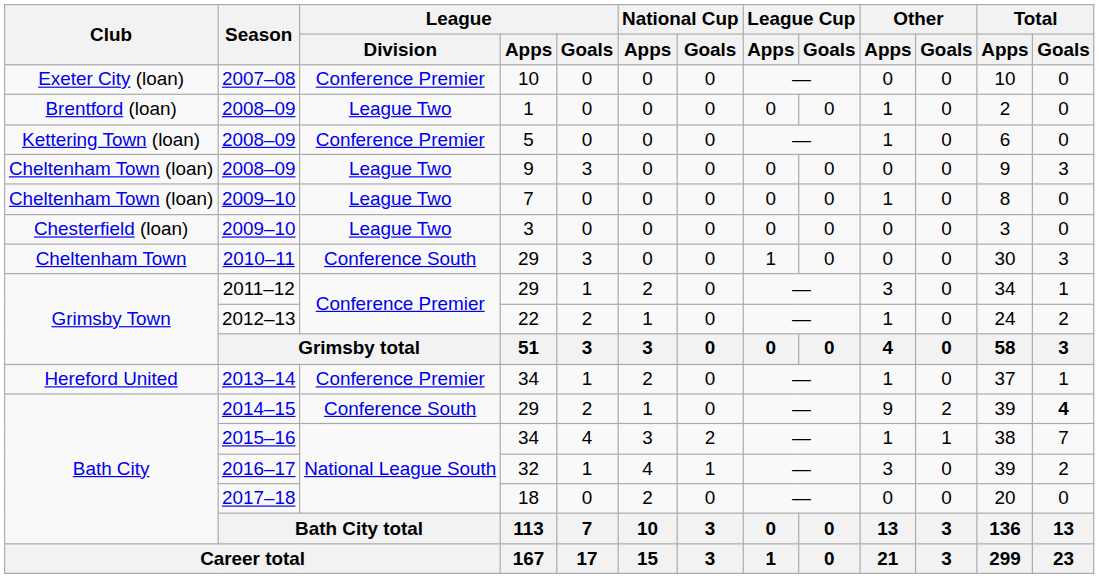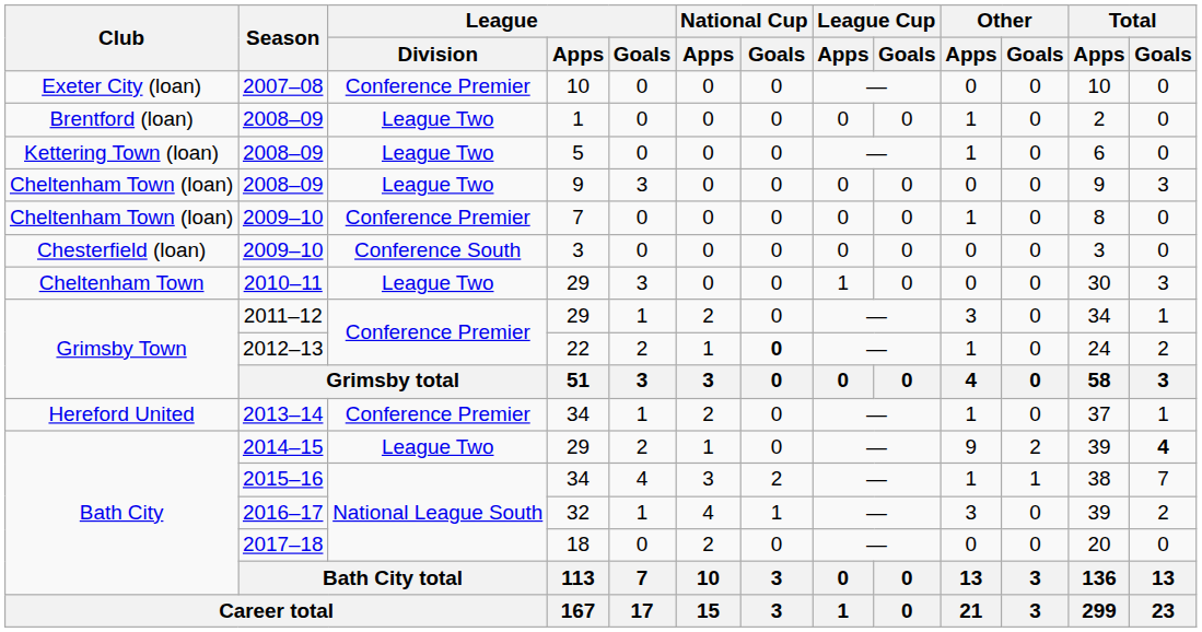 <table class="wikitable" style="text-align: center">
 <tr>
 <th rowspan="2">Club</th>
 <th rowspan="2">Season</th>
 <th colspan="3">League</th>
 <th colspan="2">National Cup</th>
 <th colspan="2">League Cup</th>
 <th colspan="2">Other</th>
 <th colspan="2">Total</th>
 </tr>
 <tr>
 <th>Division</th>
 <th>Apps</th>
 <th>Goals</th>
 <th>Apps</th>
 <th>Goals</th>
 <th>Apps</th>
 <th>Goals</th>
 <th>Apps</th>
 <th>Goals</th>
 <th>Apps</th>
 <th>Goals</th>
 </tr>
 <tr>
 <td><a href='#'>Exeter City</a> (loan)</td>
 <td><a href='#'>2007–08</a></td>
 <td><a href='#'>Conference Premier</a></td>
 <td>10</td>
 <td>0</td>
 <td>0</td>
 <td>0</td>
 <td colspan="2">—</td>
 <td>0</td>
 <td>0</td>
 <td>10</td>
 <td>0</td>
 </tr>
 <tr>
 <td><a href='#'>Brentford</a> (loan)</td>
 <td><a href='#'>2008–09</a></td>
 <td><a href='#'>League Two</a></td>
 <td>1</td>
 <td>0</td>
 <td>0</td>
 <td>0</td>
 <td>0</td>
 <td>0</td>
 <td>1</td>
 <td>0</td>
 <td>2</td>
 <td>0</td>
 </tr>
 <tr>
 <td><a href='#'>Kettering Town</a> (loan)</td>
 <td><a href='#'>2008–09</a></td>
-<td><a href='#'>Conference Premier</a></td>
+<td><a href='#'>League Two</a></td>
 <td>5</td>
 <td>0</td>
 <td>0</td>
 <td>0</td>
 <td colspan="2">—</td>
 <td>1</td>
 <td>0</td>
 <td>6</td>
 <td>0</td>
 </tr>
 <tr>
 <td><a href='#'>Cheltenham Town</a> (loan)</td>
 <td><a href='#'>2008–09</a></td>
 <td><a href='#'>League Two</a></td>
 <td>9</td>
 <td>3</td>
 <td>0</td>
 <td>0</td>
 <td>0</td>
 <td>0</td>
 <td>0</td>
 <td>0</td>
 <td>9</td>
 <td>3</td>
 </tr>
 <tr>
 <td><a href='#'>Cheltenham Town</a> (loan)</td>
 <td><a href='#'>2009–10</a></td>
-<td><a href='#'>League Two</a></td>
+<td><a href='#'>Conference Premier</a></td>
 <td>7</td>
 <td>0</td>
 <td>0</td>
 <td>0</td>
 <td>0</td>
 <td>0</td>
 <td>1</td>
 <td>0</td>
 <td>8</td>
 <td>0</td>
 </tr>
 <tr>
 <td><a href='#'>Chesterfield</a> (loan)</td>
 <td><a href='#'>2009–10</a></td>
-<td><a href='#'>League Two</a></td>
+<td><a href='#'>Conference South</a></td>
 <td>3</td>
 <td>0</td>
 <td>0</td>
 <td>0</td>
 <td>0</td>
 <td>0</td>
 <td>0</td>
 <td>0</td>
 <td>3</td>
 <td>0</td>
 </tr>
 <tr>
 <td><a href='#'>Cheltenham Town</a></td>
 <td><a href='#'>2010–11</a></td>
-<td><a href='#'>Conference South</a></td>
+<td><a href='#'>League Two</a></td>
 <td>29</td>
 <td>3</td>
 <td>0</td>
 <td>0</td>
 <td>1</td>
 <td>0</td>
 <td>0</td>
 <td>0</td>
 <td>30</td>
 <td>3</td>
 </tr>
 <tr>
 <td rowspan="3"><a href='#'>Grimsby Town</a></td>
 <td>2011–12</td>
 <td rowspan="2"><a href='#'>Conference Premier</a></td>
 <td>29</td>
 <td>1</td>
 <td>2</td>
 <td>0</td>
 <td colspan="2">—</td>
 <td>3</td>
 <td>0</td>
 <td>34</td>
 <td>1</td>
 </tr>
 <tr>
 <td>2012–13</td>
 <td>22</td>
 <td>2</td>
 <td>1</td>
-<td>0</td>
+<td><strong>0</strong></td>
 <td colspan="2">—</td>
 <td>1</td>
 <td>0</td>
 <td>24</td>
 <td>2</td>
 </tr>
 <tr>
 <th colspan="2">Grimsby total</th>
 <th>51</th>
 <th>3</th>
 <th>3</th>
 <th>0</th>
 <th>0</th>
 <th>0</th>
 <th>4</th>
 <th>0</th>
 <th>58</th>
 <th>3</th>
 </tr>
 <tr>
 <td><a href='#'>Hereford United</a></td>
 <td><a href='#'>2013–14</a></td>
 <td><a href='#'>Conference Premier</a></td>
 <td>34</td>
 <td>1</td>
 <td>2</td>
 <td>0</td>
 <td colspan="2">—</td>
 <td>1</td>
 <td>0</td>
 <td>37</td>
 <td>1</td>
 </tr>
 <tr>
 <td rowspan="5"><a href='#'>Bath City</a></td>
 <td><a href='#'>2014–15</a></td>
-<td><a href='#'>Conference South</a></td>
+<td><a href='#'>League Two</a></td>
 <td>29</td>
 <td>2</td>
 <td>1</td>
 <td>0</td>
 <td colspan="2">—</td>
 <td>9</td>
 <td>2</td>
 <td>39</td>
 <td><strong>4</strong></td>
 </tr>
 <tr>
 <td><a href='#'>2015–16</a></td>
 <td rowspan="3"><a href='#'>National League South</a></td>
 <td>34</td>
 <td>4</td>
 <td>3</td>
 <td>2</td>
 <td colspan="2">—</td>
 <td>1</td>
 <td>1</td>
 <td>38</td>
 <td>7</td>
 </tr>
 <tr>
 <td><a href='#'>2016–17</a></td>
 <td>32</td>
 <td>1</td>
 <td>4</td>
 <td>1</td>
 <td colspan="2">—</td>
 <td>3</td>
 <td>0</td>
 <td>39</td>
 <td>2</td>
 </tr>
 <tr>
 <td><a href='#'>2017–18</a></td>
 <td>18</td>
 <td>0</td>
 <td>2</td>
 <td>0</td>
 <td colspan="2">—</td>
 <td>0</td>
 <td>0</td>
 <td>20</td>
 <td>0</td>
 </tr>
 <tr>
 <th colspan="2">Bath City total</th>
 <th>113</th>
 <th>7</th>
 <th>10</th>
 <th>3</th>
 <th>0</th>
 <th>0</th>
 <th>13</th>
 <th>3</th>
 <th>136</th>
 <th>13</th>
 </tr>
 <tr>
 <th colspan="3">Career total</th>
 <th>167</th>
 <th>17</th>
 <th>15</th>
 <th>3</th>
 <th>1</th>
 <th>0</th>
 <th>21</th>
 <th>3</th>
 <th>299</th>
 <th>23</th>
 </tr>
 </table>
